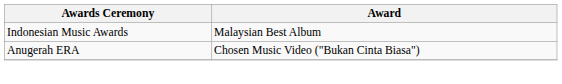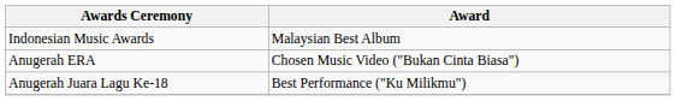 <table class="wikitable" width="60%">
 <tr>
 <th align="center">Awards Ceremony</th>
 <th align="center">Award</th>
 </tr>
 <tr>
 <td align="left">Indonesian Music Awards</td>
 <td align="left">Malaysian Best Album</td>
 </tr>
 <tr>
 <td align="left">Anugerah ERA</td>
 <td align="left">Chosen Music Video ("Bukan Cinta Biasa")</td>
 </tr>
 <tr>
+<td align="left">Anugerah Juara Lagu Ke-18</td>
+<td align="left">Best Performance ("Ku Milikmu")</td>
+</tr>
+<tr>
 </tr>
 </table>
